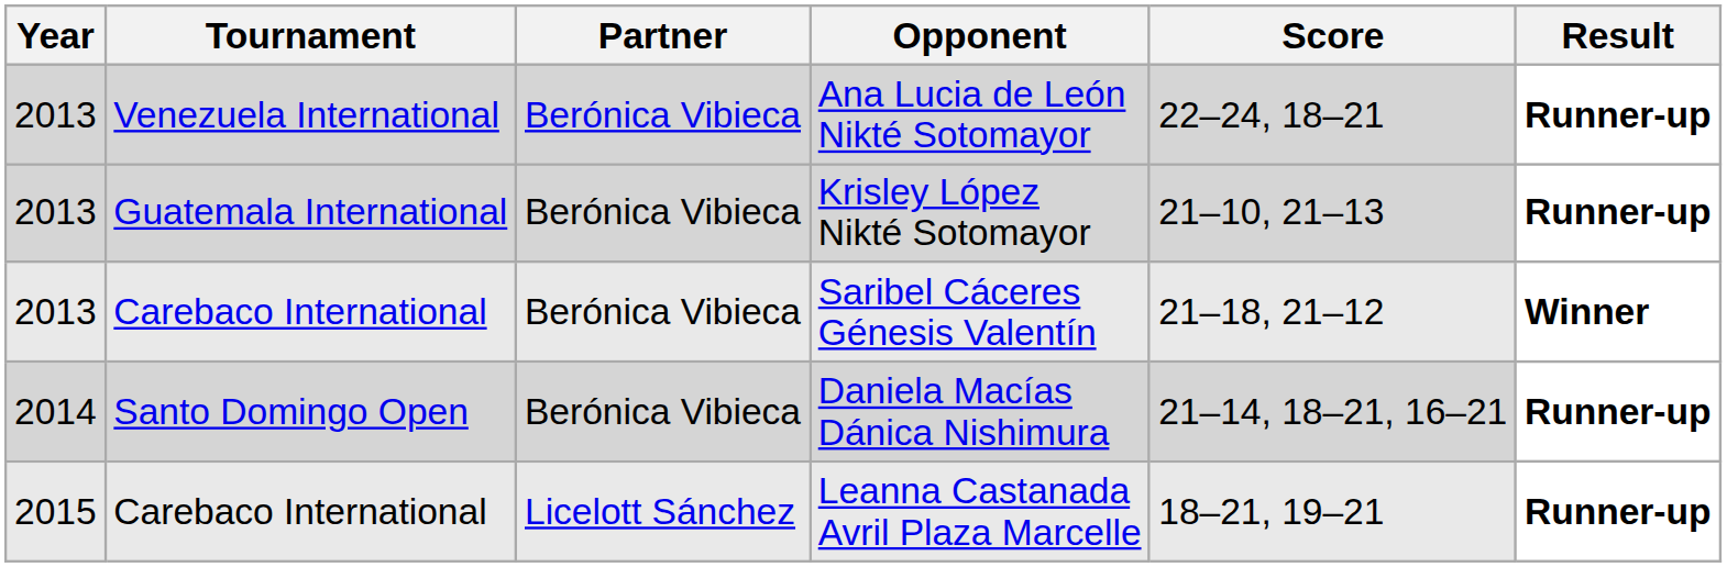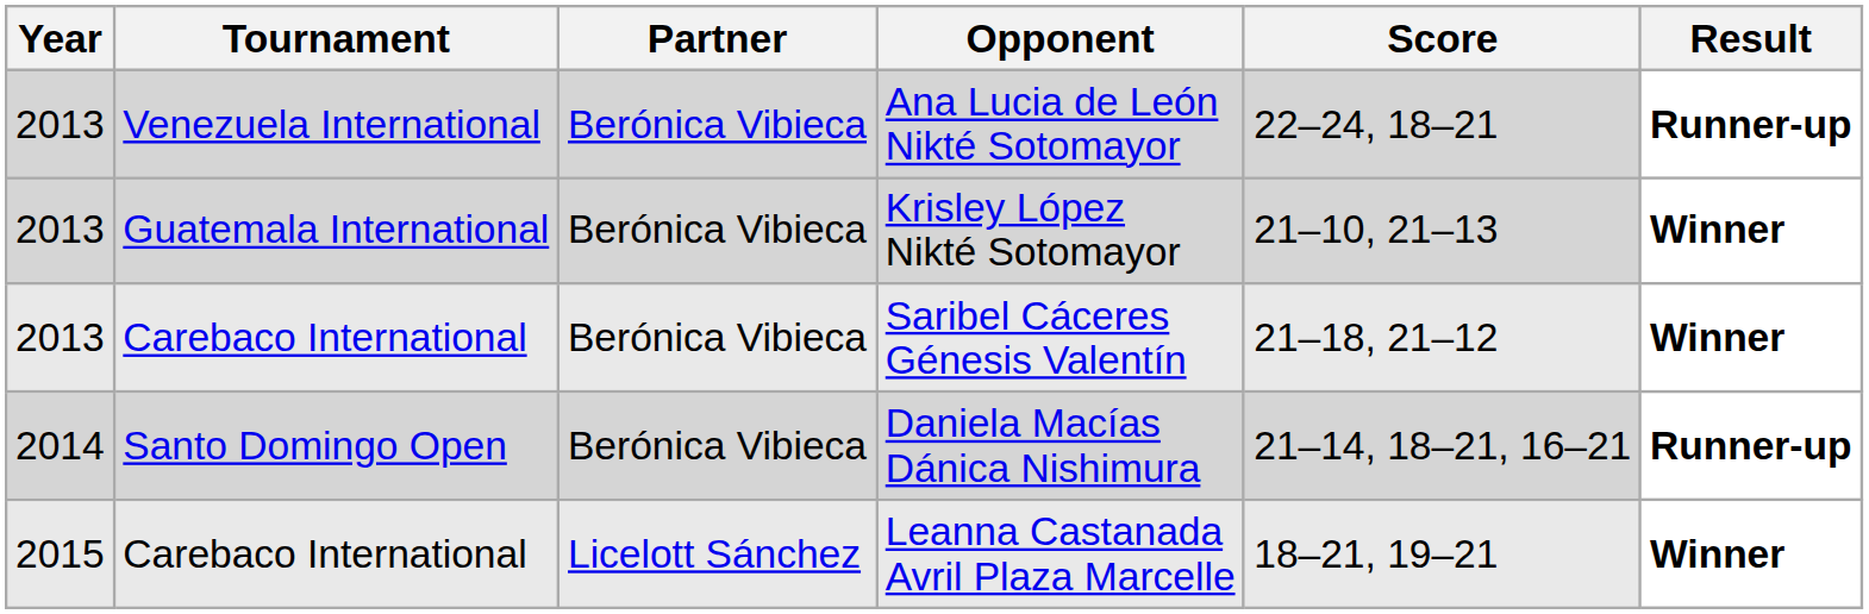 <table class="sortable wikitable" style="font-size: 90%;">
 <tr>
 <th>Year</th>
 <th>Tournament</th>
 <th>Partner</th>
 <th>Opponent</th>
 <th>Score</th>
 <th>Result</th>
 </tr>
 <tr style="background:#D5D5D5">
 <td align="center">2013</td>
 <td align="left"><a href='#'>Venezuela International</a></td>
 <td align="left"> <a href='#'>Berónica Vibieca</a></td>
 <td align="left"> <a href='#'>Ana Lucia de León</a><br> <a href='#'>Nikté Sotomayor</a></td>
 <td align="left">22–24, 18–21</td>
 <td style="text-align:left; background:white"> <strong>Runner-up</strong></td>
 </tr>
 <tr style="background:#D5D5D5">
 <td align="center">2013</td>
 <td align="left"><a href='#'>Guatemala International</a></td>
 <td align="left"> Berónica Vibieca</td>
 <td align="left"> <a href='#'>Krisley López</a><br> Nikté Sotomayor</td>
 <td align="left">21–10, 21–13</td>
-<td style="text-align:left; background:white"> <strong>Runner-up</strong></td>
+<td style="text-align:left; background:white"> <strong>Winner</strong></td>
 </tr>
 <tr style="background:#E9E9E9">
 <td align="center">2013</td>
 <td align="left"><a href='#'>Carebaco International</a></td>
 <td align="left"> Berónica Vibieca</td>
 <td align="left"> <a href='#'>Saribel Cáceres</a><br> <a href='#'>Génesis Valentín</a></td>
 <td align="left">21–18, 21–12</td>
 <td style="text-align:left; background:white"> <strong>Winner</strong></td>
 </tr>
 <tr style="background:#D5D5D5">
 <td align="center">2014</td>
 <td align="left"><a href='#'>Santo Domingo Open</a></td>
 <td align="left"> Berónica Vibieca</td>
 <td align="left"> <a href='#'>Daniela Macías</a><br> <a href='#'>Dánica Nishimura</a></td>
 <td align="left">21–14, 18–21, 16–21</td>
 <td style="text-align:left; background:white"> <strong>Runner-up</strong></td>
 </tr>
 <tr style="background:#E9E9E9">
 <td align="center">2015</td>
 <td align="left">Carebaco International</td>
 <td align="left"> <a href='#'>Licelott Sánchez</a></td>
 <td align="left"> <a href='#'>Leanna Castanada</a><br> <a href='#'>Avril Plaza Marcelle</a></td>
 <td align="left">18–21, 19–21</td>
-<td style="text-align:left; background:white"> <strong>Runner-up</strong></td>
+<td style="text-align:left; background:white"> <strong>Winner</strong></td>
 </tr>
 </table>
